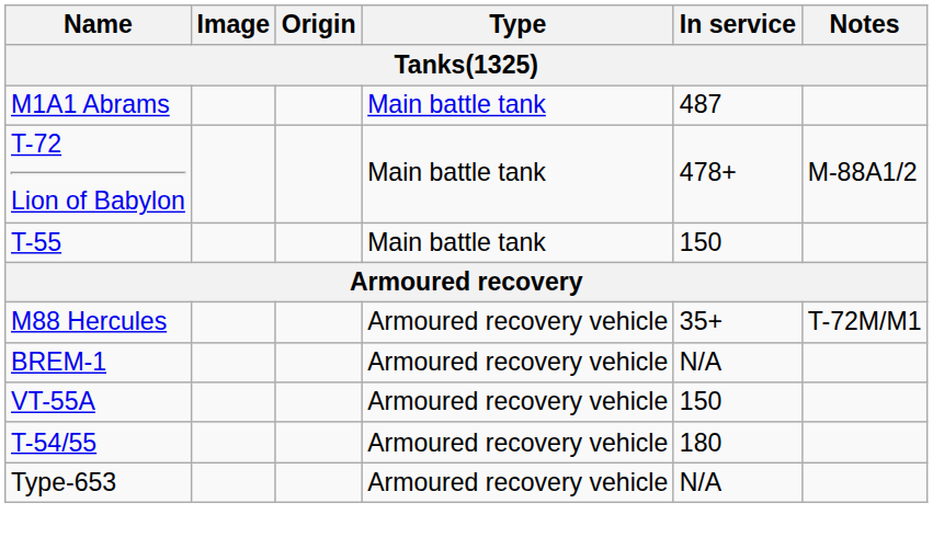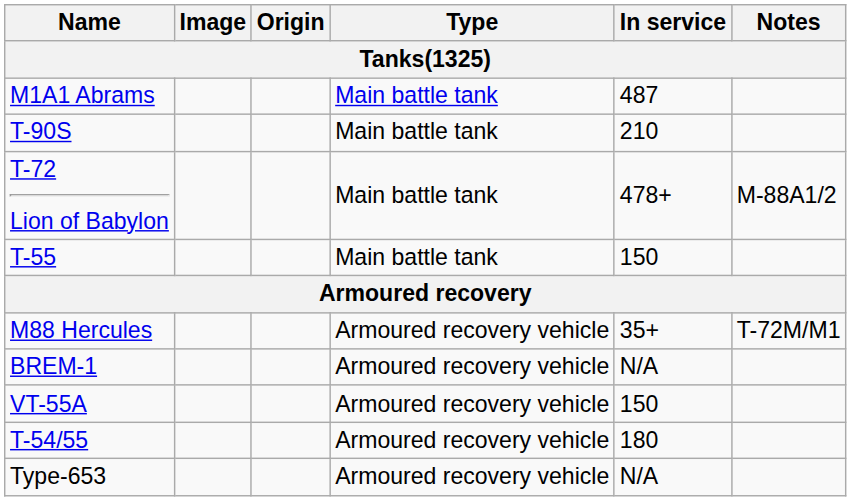 <table class="wikitable">
 <tr>
 <th>Name</th>
 <th>Image</th>
 <th>Origin</th>
 <th>Type</th>
 <th>In service</th>
 <th>Notes</th>
 </tr>
 <tr>
 <th colspan="6">Tanks(1325)</th>
 </tr>
 <tr>
 <td><a href='#'>M1A1 Abrams</a></td>
 <td></td>
 <td></td>
 <td><a href='#'>Main battle tank</a></td>
 <td>487</td>
+<td></td>
+</tr>
+<tr>
+<td><a href='#'>T-90S</a></td>
+<td></td>
+<td></td>
+<td>Main battle tank</td>
+<td>210</td>
 <td></td>
 </tr>
 <tr>
 <td><a href='#'>T-72</a><hr><a href='#'>Lion of Babylon</a></td>
 <td></td>
 <td></td>
 <td>Main battle tank</td>
 <td>478+</td>
 <td>M-88A1/2</td>
 </tr>
 <tr>
 <td><a href='#'>T-55</a></td>
 <td></td>
 <td></td>
 <td>Main battle tank</td>
 <td>150</td>
 <td></td>
 </tr>
 <tr>
 <th colspan="6">Armoured recovery</th>
 </tr>
 <tr>
 <td><a href='#'>M88 Hercules</a></td>
 <td></td>
 <td></td>
 <td>Armoured recovery vehicle</td>
 <td>35+</td>
 <td>T-72M/M1</td>
 </tr>
 <tr>
 <td><a href='#'>BREM-1</a></td>
 <td></td>
 <td></td>
 <td>Armoured recovery vehicle</td>
 <td>N/A</td>
 <td></td>
 </tr>
 <tr>
 <td><a href='#'>VT-55A</a></td>
 <td></td>
 <td></td>
 <td>Armoured recovery vehicle</td>
 <td>150</td>
 <td></td>
 </tr>
 <tr>
 <td><a href='#'>T-54/55</a></td>
 <td></td>
 <td></td>
 <td>Armoured recovery vehicle</td>
 <td>180</td>
 <td></td>
 </tr>
 <tr>
 <td>Type-653</td>
 <td></td>
 <td></td>
 <td>Armoured recovery vehicle</td>
 <td>N/A</td>
 <td></td>
 </tr>
 </table>
